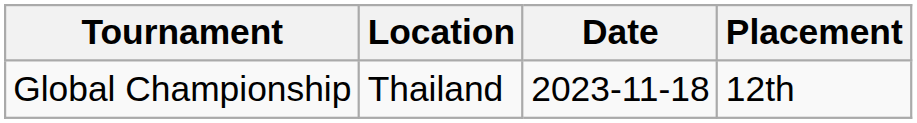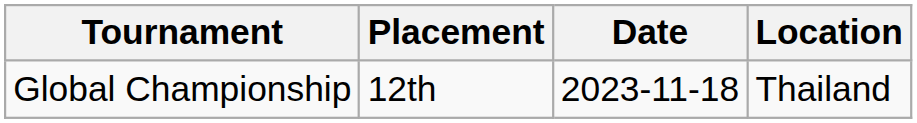 <table class="wikitable sortable mw-collapsible">
 <tr>
 <th>Tournament</th>
+<th>Placement</th>
+<th>Date</th>
 <th><abbr>Location</abbr></th>
-<th>Date</th>
-<th>Placement</th>
 </tr>
 <tr>
 <td>Global Championship</td>
+<td>12th</td>
+<td>2023-11-18</td>
 <td>Thailand</td>
-<td>2023-11-18</td>
-<td>12th</td>
 </tr>
 </table>
